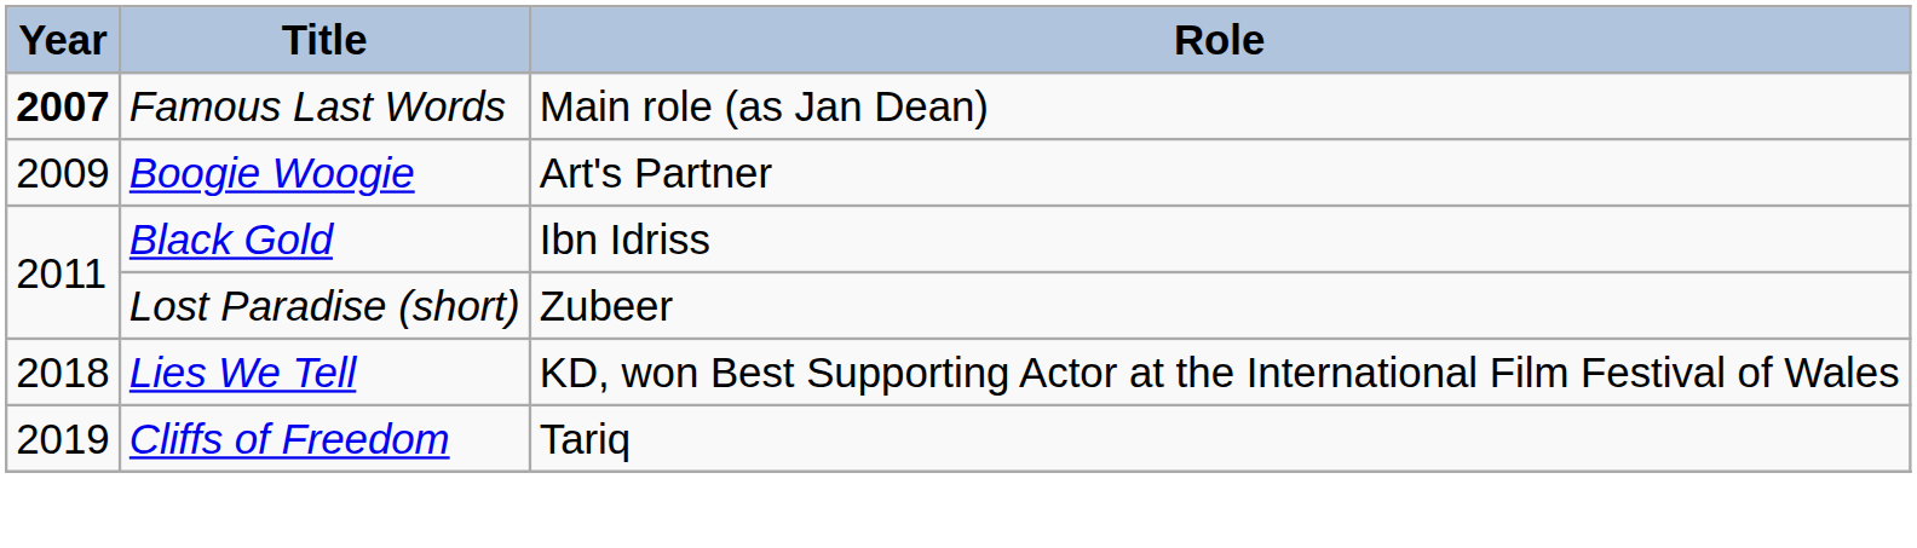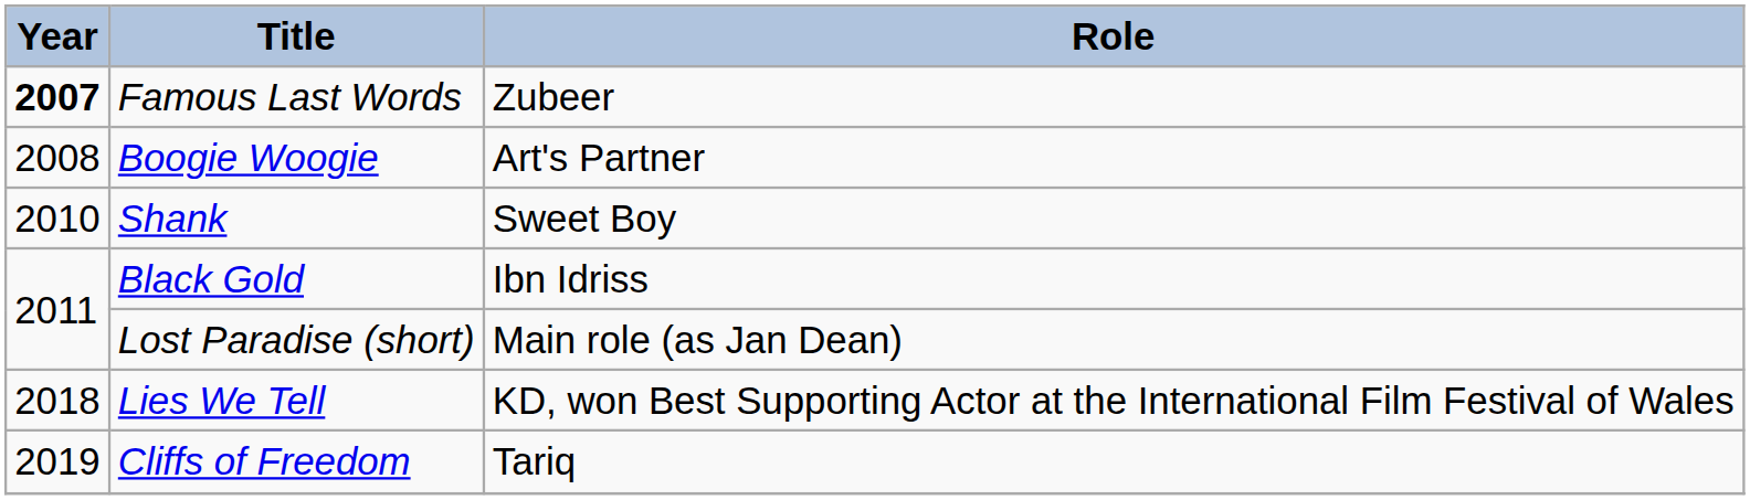 <table class="wikitable" style="font-size: 95%;">
 <tr>
 <th style="background:#B0C4DE;">Year</th>
 <th style="background:#B0C4DE;">Title</th>
 <th style="background:#B0C4DE;">Role</th>
 </tr>
 <tr>
 <td><strong>2007</strong></td>
 <td><em>Famous Last Words</em></td>
-<td>Main role (as Jan Dean)</td>
+<td>Zubeer</td>
 </tr>
 <tr>
-<td>2009</td>
+<td>2008</td>
 <td><em><a href='#'>Boogie Woogie</a></em></td>
 <td>Art's Partner</td>
+</tr>
+<tr>
+<td>2010</td>
+<td><em><a href='#'>Shank</a></em></td>
+<td>Sweet Boy</td>
 </tr>
 <tr>
 <td rowspan="2">2011</td>
 <td><em><a href='#'>Black Gold</a> </em></td>
 <td>Ibn Idriss</td>
 </tr>
 <tr>
 <td><em>Lost Paradise (short)</em></td>
-<td>Zubeer</td>
+<td>Main role (as Jan Dean)</td>
 </tr>
 <tr>
 <td>2018</td>
 <td><em><a href='#'>Lies We Tell</a></em></td>
 <td>KD, won Best Supporting Actor at the International Film Festival of Wales</td>
 </tr>
 <tr>
 <td>2019</td>
 <td><em><a href='#'>Cliffs of Freedom</a></em></td>
 <td>Tariq</td>
 </tr>
 <tr>
 </tr>
 </table>
